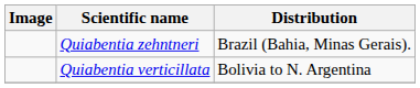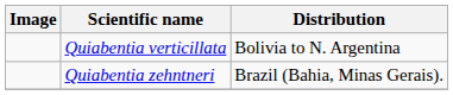 <table class="wikitable sortable">
 <tr>
 <th>Image</th>
 <th>Scientific name</th>
 <th>Distribution</th>
 </tr>
 <tr>
 <td></td>
+<td><em><a href='#'>Quiabentia verticillata</a></em> </td>
+<td>Bolivia to N. Argentina</td>
+</tr>
+<tr>
+<td></td>
 <td><em><a href='#'>Quiabentia zehntneri </a></em> </td>
 <td>Brazil (Bahia, Minas Gerais).</td>
 </tr>
 <tr>
-<td></td>
-<td><em><a href='#'>Quiabentia verticillata</a></em> </td>
-<td>Bolivia to N. Argentina</td>
-</tr>
-<tr>
 </tr>
 </table>
